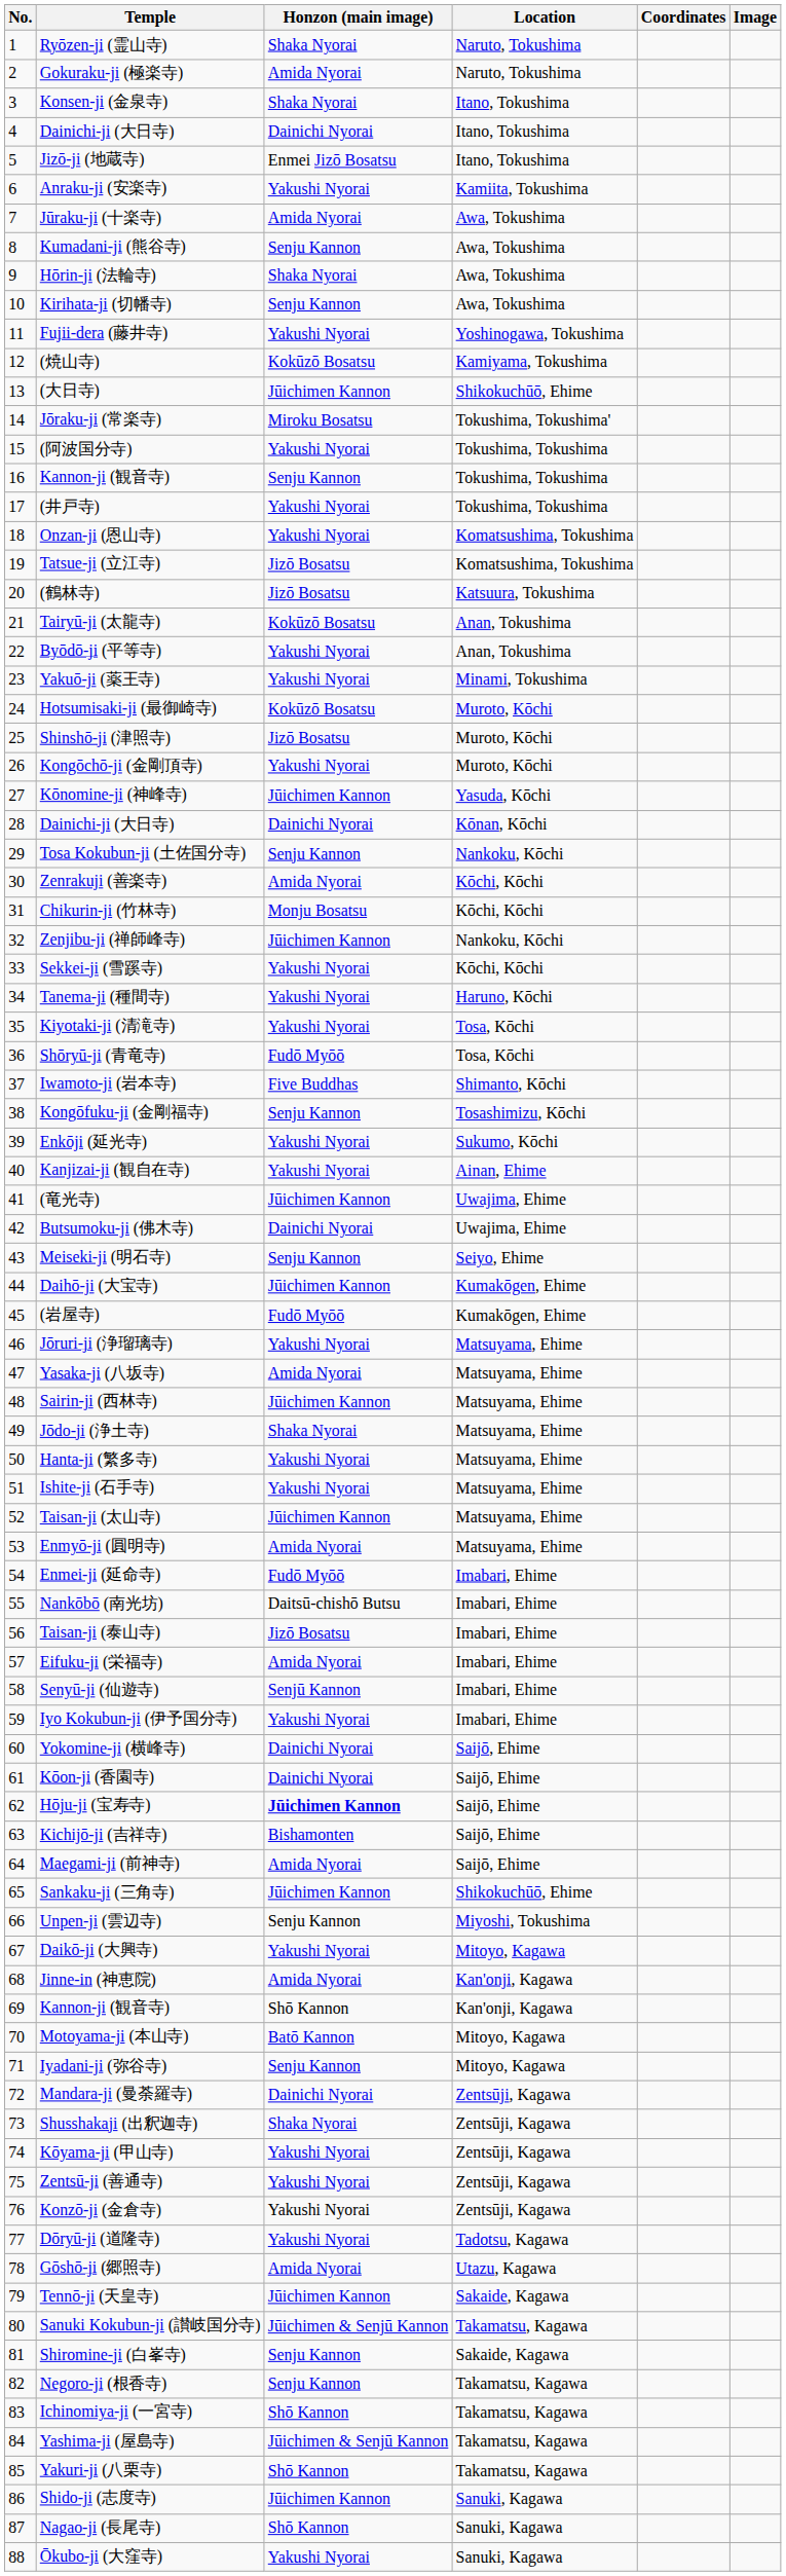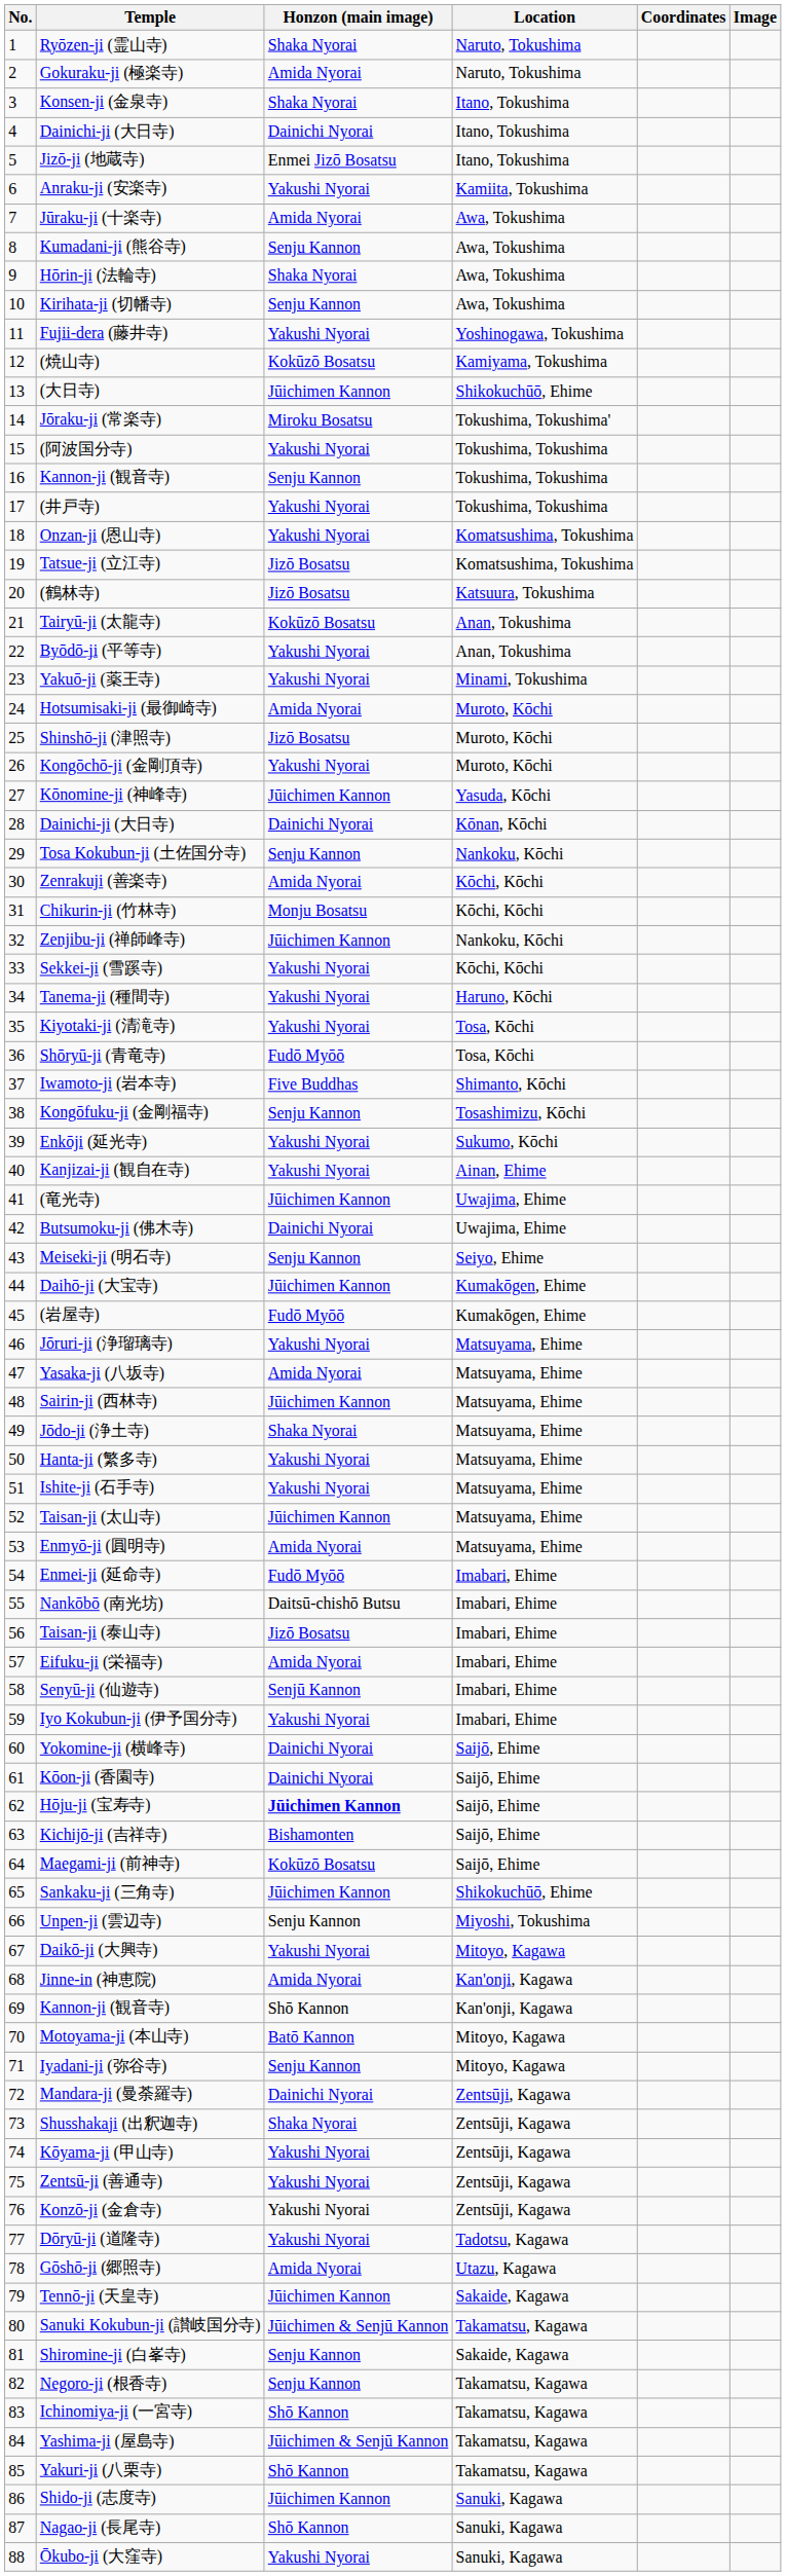 <table class="wikitable sortable" style="clear: both">
 <tr>
 <th>No.</th>
 <th>Temple</th>
 <th>Honzon (main image)</th>
 <th>Location</th>
 <th>Coordinates</th>
 <th class="unsortable">Image</th>
 </tr>
 <tr>
 <td>1</td>
 <td><a href='#'>Ryōzen-ji</a> (霊山寺)</td>
 <td><a href='#'>Shaka Nyorai</a></td>
 <td><a href='#'>Naruto</a>, <a href='#'>Tokushima</a></td>
 <td></td>
 <td></td>
 </tr>
 <tr>
 <td>2</td>
 <td><a href='#'>Gokuraku-ji</a> (極楽寺)</td>
 <td><a href='#'>Amida Nyorai</a></td>
 <td>Naruto, Tokushima</td>
 <td></td>
 <td></td>
 </tr>
 <tr>
 <td>3</td>
 <td><a href='#'>Konsen-ji</a> (金泉寺)</td>
 <td><a href='#'>Shaka Nyorai</a></td>
 <td><a href='#'>Itano</a>, Tokushima</td>
 <td></td>
 <td></td>
 </tr>
 <tr>
 <td>4</td>
 <td><a href='#'>Dainichi-ji</a> (大日寺)</td>
 <td><a href='#'>Dainichi Nyorai</a></td>
 <td>Itano, Tokushima</td>
 <td></td>
 <td></td>
 </tr>
 <tr>
 <td>5</td>
 <td><a href='#'>Jizō-ji</a> (地蔵寺)</td>
 <td>Enmei <a href='#'>Jizō Bosatsu</a></td>
 <td>Itano, Tokushima</td>
 <td></td>
 <td></td>
 </tr>
 <tr>
 <td>6</td>
 <td><a href='#'>Anraku-ji</a> (安楽寺)</td>
 <td><a href='#'>Yakushi Nyorai</a></td>
 <td><a href='#'>Kamiita</a>, Tokushima</td>
 <td></td>
 <td></td>
 </tr>
 <tr>
 <td>7</td>
 <td><a href='#'>Jūraku-ji</a> (十楽寺)</td>
 <td><a href='#'>Amida Nyorai</a></td>
 <td><a href='#'>Awa</a>, Tokushima</td>
 <td></td>
 <td></td>
 </tr>
 <tr>
 <td>8</td>
 <td><a href='#'>Kumadani-ji</a> (熊谷寺)</td>
 <td><a href='#'>Senju Kannon</a></td>
 <td>Awa, Tokushima</td>
 <td></td>
 <td></td>
 </tr>
 <tr>
 <td>9</td>
 <td><a href='#'>Hōrin-ji</a> (法輪寺)</td>
 <td><a href='#'>Shaka Nyorai</a></td>
 <td>Awa, Tokushima</td>
 <td></td>
 <td></td>
 </tr>
 <tr>
 <td>10</td>
 <td><a href='#'>Kirihata-ji</a> (切幡寺)</td>
 <td><a href='#'>Senju Kannon</a></td>
 <td>Awa, Tokushima</td>
 <td></td>
 <td></td>
 </tr>
 <tr>
 <td>11</td>
 <td><a href='#'>Fujii-dera</a> (藤井寺)</td>
 <td><a href='#'>Yakushi Nyorai</a></td>
 <td><a href='#'>Yoshinogawa</a>, Tokushima</td>
 <td></td>
 <td></td>
 </tr>
 <tr>
 <td>12</td>
 <td> (焼山寺)</td>
 <td><a href='#'>Kokūzō Bosatsu</a></td>
 <td><a href='#'>Kamiyama</a>, Tokushima</td>
 <td></td>
 <td></td>
 </tr>
 <tr>
 <td>13</td>
 <td> (大日寺)</td>
 <td><a href='#'>Jūichimen Kannon</a></td>
 <td><a href='#'>Shikokuchūō</a>, Ehime</td>
 <td></td>
 <td></td>
 </tr>
 <tr>
 <td>14</td>
 <td><a href='#'>Jōraku-ji</a> (常楽寺)</td>
 <td><a href='#'>Miroku Bosatsu</a></td>
 <td>Tokushima, Tokushima'</td>
 <td></td>
 <td></td>
 </tr>
 <tr>
 <td>15</td>
 <td> (阿波国分寺)</td>
 <td><a href='#'>Yakushi Nyorai</a></td>
 <td>Tokushima, Tokushima</td>
 <td></td>
 <td></td>
 </tr>
 <tr>
 <td>16</td>
 <td><a href='#'>Kannon-ji</a> (観音寺)</td>
 <td><a href='#'>Senju Kannon</a></td>
 <td>Tokushima, Tokushima</td>
 <td></td>
 <td></td>
 </tr>
 <tr>
 <td>17</td>
 <td> (井戸寺)</td>
 <td><a href='#'>Yakushi Nyorai</a></td>
 <td>Tokushima, Tokushima</td>
 <td></td>
 <td></td>
 </tr>
 <tr>
 <td>18</td>
 <td><a href='#'>Onzan-ji</a> (恩山寺)</td>
 <td><a href='#'>Yakushi Nyorai</a></td>
 <td><a href='#'>Komatsushima</a>, Tokushima</td>
 <td></td>
 <td></td>
 </tr>
 <tr>
 <td>19</td>
 <td><a href='#'>Tatsue-ji</a> (立江寺)</td>
 <td><a href='#'>Jizō Bosatsu</a></td>
 <td>Komatsushima, Tokushima</td>
 <td></td>
 <td></td>
 </tr>
 <tr>
 <td>20</td>
 <td> (鶴林寺)</td>
 <td><a href='#'>Jizō Bosatsu</a></td>
 <td><a href='#'>Katsuura</a>, Tokushima</td>
 <td></td>
 <td></td>
 </tr>
 <tr>
 <td>21</td>
 <td><a href='#'>Tairyū-ji</a> (太龍寺)</td>
 <td><a href='#'>Kokūzō Bosatsu</a></td>
 <td><a href='#'>Anan</a>, Tokushima</td>
 <td></td>
 <td></td>
 </tr>
 <tr>
 <td>22</td>
 <td><a href='#'>Byōdō-ji</a> (平等寺)</td>
 <td><a href='#'>Yakushi Nyorai</a></td>
 <td>Anan, Tokushima</td>
 <td></td>
 <td></td>
 </tr>
 <tr>
 <td>23</td>
 <td><a href='#'>Yakuō-ji</a> (薬王寺)</td>
 <td><a href='#'>Yakushi Nyorai</a></td>
 <td><a href='#'>Minami</a>, Tokushima</td>
 <td></td>
 <td></td>
 </tr>
 <tr>
 <td>24</td>
 <td><a href='#'>Hotsumisaki-ji</a> (最御崎寺)</td>
-<td><a href='#'>Kokūzō Bosatsu</a></td>
+<td><a href='#'>Amida Nyorai</a></td>
 <td><a href='#'>Muroto</a>, <a href='#'>Kōchi</a></td>
 <td></td>
 <td></td>
 </tr>
 <tr>
 <td>25</td>
 <td><a href='#'>Shinshō-ji</a> (津照寺)</td>
 <td><a href='#'>Jizō Bosatsu</a></td>
 <td>Muroto, Kōchi</td>
 <td></td>
 <td></td>
 </tr>
 <tr>
 <td>26</td>
 <td><a href='#'>Kongōchō-ji</a> (金剛頂寺)</td>
 <td><a href='#'>Yakushi Nyorai</a></td>
 <td>Muroto, Kōchi</td>
 <td></td>
 <td></td>
 </tr>
 <tr>
 <td>27</td>
 <td><a href='#'>Kōnomine-ji</a> (神峰寺)</td>
 <td><a href='#'>Jūichimen Kannon</a></td>
 <td><a href='#'>Yasuda</a>, Kōchi</td>
 <td></td>
 <td></td>
 </tr>
 <tr>
 <td>28</td>
 <td><a href='#'>Dainichi-ji</a> (大日寺)</td>
 <td><a href='#'>Dainichi Nyorai</a></td>
 <td><a href='#'>Kōnan</a>, Kōchi</td>
 <td></td>
 <td></td>
 </tr>
 <tr>
 <td>29</td>
 <td><a href='#'>Tosa Kokubun-ji</a> (土佐国分寺)</td>
 <td><a href='#'>Senju Kannon</a></td>
 <td><a href='#'>Nankoku</a>, Kōchi</td>
 <td></td>
 <td></td>
 </tr>
 <tr>
 <td>30</td>
 <td><a href='#'>Zenrakuji</a> (善楽寺)</td>
 <td><a href='#'>Amida Nyorai</a></td>
 <td><a href='#'>Kōchi</a>, Kōchi</td>
 <td></td>
 <td></td>
 </tr>
 <tr>
 <td>31</td>
 <td><a href='#'>Chikurin-ji</a> (竹林寺)</td>
 <td><a href='#'>Monju Bosatsu</a></td>
 <td>Kōchi, Kōchi</td>
 <td></td>
 <td></td>
 </tr>
 <tr>
 <td>32</td>
 <td><a href='#'>Zenjibu-ji</a> (禅師峰寺)</td>
 <td><a href='#'>Jūichimen Kannon</a></td>
 <td>Nankoku, Kōchi</td>
 <td></td>
 <td></td>
 </tr>
 <tr>
 <td>33</td>
 <td><a href='#'>Sekkei-ji</a> (雪蹊寺)</td>
 <td><a href='#'>Yakushi Nyorai</a></td>
 <td>Kōchi, Kōchi</td>
 <td></td>
 <td></td>
 </tr>
 <tr>
 <td>34</td>
 <td><a href='#'>Tanema-ji</a> (種間寺)</td>
 <td><a href='#'>Yakushi Nyorai</a></td>
 <td><a href='#'>Haruno</a>, Kōchi</td>
 <td></td>
 <td></td>
 </tr>
 <tr>
 <td>35</td>
 <td><a href='#'>Kiyotaki-ji</a> (清滝寺)</td>
 <td><a href='#'>Yakushi Nyorai</a></td>
 <td><a href='#'>Tosa</a>, Kōchi</td>
 <td></td>
 <td></td>
 </tr>
 <tr>
 <td>36</td>
 <td><a href='#'>Shōryū-ji</a> (青竜寺)</td>
 <td><a href='#'>Fudō Myōō</a></td>
 <td>Tosa, Kōchi</td>
 <td></td>
 <td></td>
 </tr>
 <tr>
 <td>37</td>
 <td><a href='#'>Iwamoto-ji</a> (岩本寺)</td>
 <td><a href='#'>Five Buddhas</a></td>
 <td><a href='#'>Shimanto</a>, Kōchi</td>
 <td></td>
 <td></td>
 </tr>
 <tr>
 <td>38</td>
 <td><a href='#'>Kongōfuku-ji</a> (金剛福寺)</td>
 <td><a href='#'>Senju Kannon</a></td>
 <td><a href='#'>Tosashimizu</a>, Kōchi</td>
 <td></td>
 <td></td>
 </tr>
 <tr>
 <td>39</td>
 <td><a href='#'>Enkōji</a> (延光寺)</td>
 <td><a href='#'>Yakushi Nyorai</a></td>
 <td><a href='#'>Sukumo</a>, Kōchi</td>
 <td></td>
 <td></td>
 </tr>
 <tr>
 <td>40</td>
 <td><a href='#'>Kanjizai-ji</a> (観自在寺)</td>
 <td><a href='#'>Yakushi Nyorai</a></td>
 <td><a href='#'>Ainan</a>, <a href='#'>Ehime</a></td>
 <td></td>
 <td></td>
 </tr>
 <tr>
 <td>41</td>
 <td> (竜光寺)</td>
 <td><a href='#'>Jūichimen Kannon</a></td>
 <td><a href='#'>Uwajima</a>, Ehime</td>
 <td></td>
 <td></td>
 </tr>
 <tr>
 <td>42</td>
 <td><a href='#'>Butsumoku-ji</a> (佛木寺)</td>
 <td><a href='#'>Dainichi Nyorai</a></td>
 <td>Uwajima, Ehime</td>
 <td></td>
 <td></td>
 </tr>
 <tr>
 <td>43</td>
 <td><a href='#'>Meiseki-ji</a> (明石寺)</td>
 <td><a href='#'>Senju Kannon</a></td>
 <td><a href='#'>Seiyo</a>, Ehime</td>
 <td></td>
 <td></td>
 </tr>
 <tr>
 <td>44</td>
 <td><a href='#'>Daihō-ji</a> (大宝寺)</td>
 <td><a href='#'>Jūichimen Kannon</a></td>
 <td><a href='#'>Kumakōgen</a>, Ehime</td>
 <td></td>
 <td></td>
 </tr>
 <tr>
 <td>45</td>
 <td> (岩屋寺)</td>
 <td><a href='#'>Fudō Myōō</a></td>
 <td>Kumakōgen, Ehime</td>
 <td></td>
 <td></td>
 </tr>
 <tr>
 <td>46</td>
 <td><a href='#'>Jōruri-ji</a> (浄瑠璃寺)</td>
 <td><a href='#'>Yakushi Nyorai</a></td>
 <td><a href='#'>Matsuyama</a>, Ehime</td>
 <td></td>
 <td></td>
 </tr>
 <tr>
 <td>47</td>
 <td><a href='#'>Yasaka-ji</a> (八坂寺)</td>
 <td><a href='#'>Amida Nyorai</a></td>
 <td>Matsuyama, Ehime</td>
 <td></td>
 <td></td>
 </tr>
 <tr>
 <td>48</td>
 <td><a href='#'>Sairin-ji</a> (西林寺)</td>
 <td><a href='#'>Jūichimen Kannon</a></td>
 <td>Matsuyama, Ehime</td>
 <td></td>
 <td></td>
 </tr>
 <tr>
 <td>49</td>
 <td><a href='#'>Jōdo-ji</a> (浄土寺)</td>
 <td><a href='#'>Shaka Nyorai</a></td>
 <td>Matsuyama, Ehime</td>
 <td></td>
 <td></td>
 </tr>
 <tr>
 <td>50</td>
 <td><a href='#'>Hanta-ji</a> (繁多寺)</td>
 <td><a href='#'>Yakushi Nyorai</a></td>
 <td>Matsuyama, Ehime</td>
 <td></td>
 <td></td>
 </tr>
 <tr>
 <td>51</td>
 <td><a href='#'>Ishite-ji</a> (石手寺)</td>
 <td><a href='#'>Yakushi Nyorai</a></td>
 <td>Matsuyama, Ehime</td>
 <td></td>
 <td></td>
 </tr>
 <tr>
 <td>52</td>
 <td><a href='#'>Taisan-ji</a> (太山寺)</td>
 <td><a href='#'>Jūichimen Kannon</a></td>
 <td>Matsuyama, Ehime</td>
 <td></td>
 <td></td>
 </tr>
 <tr>
 <td>53</td>
 <td><a href='#'>Enmyō-ji</a> (圓明寺)</td>
 <td><a href='#'>Amida Nyorai</a></td>
 <td>Matsuyama, Ehime</td>
 <td></td>
 <td></td>
 </tr>
 <tr>
 <td>54</td>
 <td><a href='#'>Enmei-ji</a> (延命寺)</td>
 <td><a href='#'>Fudō Myōō</a></td>
 <td><a href='#'>Imabari</a>, Ehime</td>
 <td></td>
 <td></td>
 </tr>
 <tr>
 <td>55</td>
 <td><a href='#'>Nankōbō</a> (南光坊)</td>
 <td>Daitsū-chishō Butsu</td>
 <td>Imabari, Ehime</td>
 <td></td>
 <td></td>
 </tr>
 <tr>
 <td>56</td>
 <td><a href='#'>Taisan-ji</a> (泰山寺)</td>
 <td><a href='#'>Jizō Bosatsu</a></td>
 <td>Imabari, Ehime</td>
 <td></td>
 <td></td>
 </tr>
 <tr>
 <td>57</td>
 <td><a href='#'>Eifuku-ji</a> (栄福寺)</td>
 <td><a href='#'>Amida Nyorai</a></td>
 <td>Imabari, Ehime</td>
 <td></td>
 <td></td>
 </tr>
 <tr>
 <td>58</td>
 <td><a href='#'>Senyū-ji</a> (仙遊寺)</td>
 <td><a href='#'>Senjū Kannon</a></td>
 <td>Imabari, Ehime</td>
 <td></td>
 <td></td>
 </tr>
 <tr>
 <td>59</td>
 <td><a href='#'>Iyo Kokubun-ji</a> (伊予国分寺)</td>
 <td><a href='#'>Yakushi Nyorai</a></td>
 <td>Imabari, Ehime</td>
 <td></td>
 <td></td>
 </tr>
 <tr>
 <td>60</td>
 <td><a href='#'>Yokomine-ji</a> (横峰寺)</td>
 <td><a href='#'>Dainichi Nyorai</a></td>
 <td><a href='#'>Saijō</a>, Ehime</td>
 <td></td>
 <td></td>
 </tr>
 <tr>
 <td>61</td>
 <td><a href='#'>Kōon-ji</a> (香園寺)</td>
 <td><a href='#'>Dainichi Nyorai</a></td>
 <td>Saijō, Ehime</td>
 <td></td>
 <td></td>
 </tr>
 <tr>
 <td>62</td>
 <td><a href='#'>Hōju-ji</a> (宝寿寺)</td>
 <td><strong><a href='#'>Jūichimen Kannon</a></strong></td>
 <td>Saijō, Ehime</td>
 <td></td>
 <td></td>
 </tr>
 <tr>
 <td>63</td>
 <td><a href='#'>Kichijō-ji</a> (吉祥寺)</td>
 <td><a href='#'>Bishamonten</a></td>
 <td>Saijō, Ehime</td>
 <td></td>
 <td></td>
 </tr>
 <tr>
 <td>64</td>
 <td><a href='#'>Maegami-ji</a> (前神寺)</td>
-<td><a href='#'>Amida Nyorai</a></td>
+<td><a href='#'>Kokūzō Bosatsu</a></td>
 <td>Saijō, Ehime</td>
 <td></td>
 <td></td>
 </tr>
 <tr>
 <td>65</td>
 <td><a href='#'>Sankaku-ji</a> (三角寺)</td>
 <td><a href='#'>Jūichimen Kannon</a></td>
 <td><a href='#'>Shikokuchūō</a>, Ehime</td>
 <td></td>
 <td></td>
 </tr>
 <tr>
 <td>66</td>
 <td><a href='#'>Unpen-ji</a> (雲辺寺)</td>
 <td>Senju Kannon</td>
 <td><a href='#'>Miyoshi</a>, Tokushima</td>
 <td></td>
 <td></td>
 </tr>
 <tr>
 <td>67</td>
 <td><a href='#'>Daikō-ji</a> (大興寺)</td>
 <td><a href='#'>Yakushi Nyorai</a></td>
 <td><a href='#'>Mitoyo</a>, <a href='#'>Kagawa</a></td>
 <td></td>
 <td></td>
 </tr>
 <tr>
 <td>68</td>
 <td><a href='#'>Jinne-in</a> (神恵院)</td>
 <td><a href='#'>Amida Nyorai</a></td>
 <td><a href='#'>Kan'onji</a>, Kagawa</td>
 <td></td>
 <td></td>
 </tr>
 <tr>
 <td>69</td>
 <td><a href='#'>Kannon-ji</a> (観音寺)</td>
 <td>Shō Kannon</td>
 <td>Kan'onji, Kagawa</td>
 <td></td>
 <td></td>
 </tr>
 <tr>
 <td>70</td>
 <td><a href='#'>Motoyama-ji</a> (本山寺)</td>
 <td><a href='#'>Batō Kannon</a></td>
 <td>Mitoyo, Kagawa</td>
 <td></td>
 <td></td>
 </tr>
 <tr>
 <td>71</td>
 <td><a href='#'>Iyadani-ji</a> (弥谷寺)</td>
 <td><a href='#'>Senju Kannon</a></td>
 <td>Mitoyo, Kagawa</td>
 <td></td>
 <td></td>
 </tr>
 <tr>
 <td>72</td>
 <td><a href='#'>Mandara-ji</a> (曼荼羅寺)</td>
 <td><a href='#'>Dainichi Nyorai</a></td>
 <td><a href='#'>Zentsūji</a>, Kagawa</td>
 <td></td>
 <td></td>
 </tr>
 <tr>
 <td>73</td>
 <td><a href='#'>Shusshakaji</a> (出釈迦寺)</td>
 <td><a href='#'>Shaka Nyorai</a></td>
 <td>Zentsūji, Kagawa</td>
 <td></td>
 <td></td>
 </tr>
 <tr>
 <td>74</td>
 <td><a href='#'>Kōyama-ji</a> (甲山寺)</td>
 <td><a href='#'>Yakushi Nyorai</a></td>
 <td>Zentsūji, Kagawa</td>
 <td></td>
 <td></td>
 </tr>
 <tr>
 <td>75</td>
 <td><a href='#'>Zentsū-ji</a> (善通寺)</td>
 <td><a href='#'>Yakushi Nyorai</a></td>
 <td>Zentsūji, Kagawa</td>
 <td></td>
 <td></td>
 </tr>
 <tr>
 <td>76</td>
 <td><a href='#'>Konzō-ji</a> (金倉寺)</td>
 <td>Yakushi Nyorai</td>
 <td>Zentsūji, Kagawa</td>
 <td></td>
 <td></td>
 </tr>
 <tr>
 <td>77</td>
 <td><a href='#'>Dōryū-ji</a> (道隆寺)</td>
 <td><a href='#'>Yakushi Nyorai</a></td>
 <td><a href='#'>Tadotsu</a>, Kagawa</td>
 <td></td>
 <td></td>
 </tr>
 <tr>
 <td>78</td>
 <td><a href='#'>Gōshō-ji</a> (郷照寺)</td>
 <td><a href='#'>Amida Nyorai</a></td>
 <td><a href='#'>Utazu</a>, Kagawa</td>
 <td></td>
 <td></td>
 </tr>
 <tr>
 <td>79</td>
 <td><a href='#'>Tennō-ji</a> (天皇寺)</td>
 <td><a href='#'>Jūichimen Kannon</a></td>
 <td><a href='#'>Sakaide</a>, Kagawa</td>
 <td></td>
 <td></td>
 </tr>
 <tr>
 <td>80</td>
 <td><a href='#'>Sanuki Kokubun-ji</a> (讃岐国分寺)</td>
 <td><a href='#'>Jūichimen & Senjū Kannon</a></td>
 <td><a href='#'>Takamatsu</a>, Kagawa</td>
 <td></td>
 <td></td>
 </tr>
 <tr>
 <td>81</td>
 <td><a href='#'>Shiromine-ji</a> (白峯寺)</td>
 <td><a href='#'>Senju Kannon</a></td>
 <td>Sakaide, Kagawa</td>
 <td></td>
 <td></td>
 </tr>
 <tr>
 <td>82</td>
 <td><a href='#'>Negoro-ji</a> (根香寺)</td>
 <td><a href='#'>Senju Kannon</a></td>
 <td>Takamatsu, Kagawa</td>
 <td></td>
 <td></td>
 </tr>
 <tr>
 <td>83</td>
 <td><a href='#'>Ichinomiya-ji</a> (一宮寺)</td>
 <td><a href='#'>Shō Kannon</a></td>
 <td>Takamatsu, Kagawa</td>
 <td></td>
 <td></td>
 </tr>
 <tr>
 <td>84</td>
 <td><a href='#'>Yashima-ji</a> (屋島寺)</td>
 <td><a href='#'>Jūichimen & Senjū Kannon</a></td>
 <td>Takamatsu, Kagawa</td>
 <td></td>
 <td></td>
 </tr>
 <tr>
 <td>85</td>
 <td><a href='#'>Yakuri-ji</a> (八栗寺)</td>
 <td><a href='#'>Shō Kannon</a></td>
 <td>Takamatsu, Kagawa</td>
 <td></td>
 <td></td>
 </tr>
 <tr>
 <td>86</td>
 <td><a href='#'>Shido-ji</a> (志度寺)</td>
 <td><a href='#'>Jūichimen Kannon</a></td>
 <td><a href='#'>Sanuki</a>, Kagawa</td>
 <td></td>
 <td></td>
 </tr>
 <tr>
 <td>87</td>
 <td><a href='#'>Nagao-ji</a> (長尾寺)</td>
 <td><a href='#'>Shō Kannon</a></td>
 <td>Sanuki, Kagawa</td>
 <td></td>
 <td></td>
 </tr>
 <tr>
 <td>88</td>
 <td><a href='#'>Ōkubo-ji</a> (大窪寺)</td>
 <td><a href='#'>Yakushi Nyorai</a></td>
 <td>Sanuki, Kagawa</td>
 <td></td>
 <td></td>
 </tr>
 </table>
